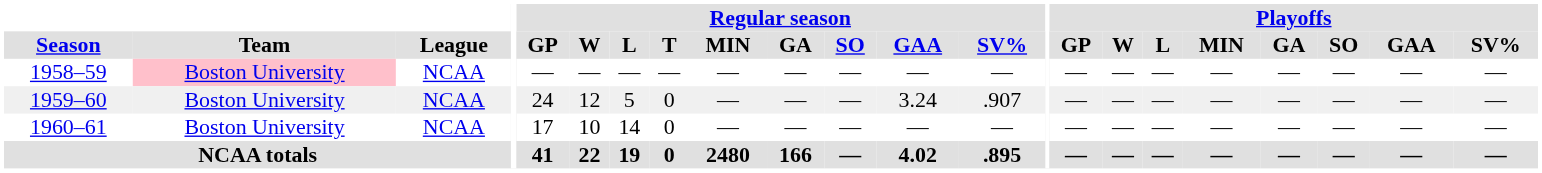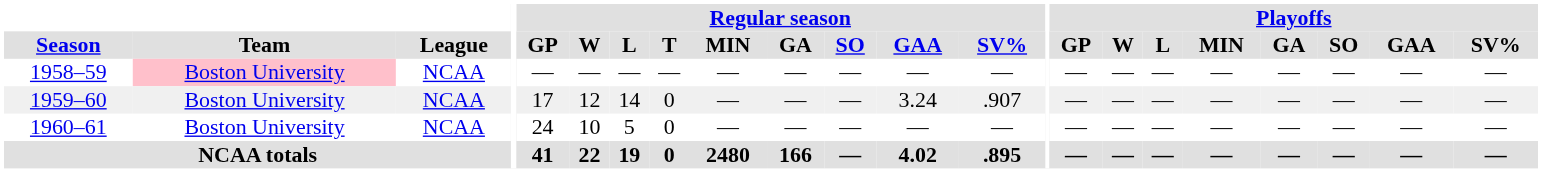 <table border="0" cellpadding="1" cellspacing="0" style="text-align:center; width:70em">
 <tr bgcolor="#e0e0e0">
 <th colspan="3" bgcolor="#ffffff"></th>
 <th rowspan="99" bgcolor="#ffffff"></th>
 <th colspan="9"><a href='#'>Regular season</a></th>
 <th rowspan="99" bgcolor="#ffffff"></th>
 <th colspan="8"><a href='#'>Playoffs</a></th>
 </tr>
 <tr bgcolor="#e0e0e0">
 <th><a href='#'>Season</a></th>
 <th>Team</th>
 <th>League</th>
 <th>GP</th>
 <th>W</th>
 <th>L</th>
 <th>T</th>
 <th>MIN</th>
 <th>GA</th>
 <th><a href='#'>SO</a></th>
 <th><a href='#'>GAA</a></th>
 <th><a href='#'>SV%</a></th>
 <th>GP</th>
 <th>W</th>
 <th>L</th>
 <th>MIN</th>
 <th>GA</th>
 <th>SO</th>
 <th>GAA</th>
 <th>SV%</th>
 </tr>
 <tr>
 <td><a href='#'>1958–59</a></td>
 <td style="background: pink;"><a href='#'>Boston University</a></td>
 <td><a href='#'>NCAA</a></td>
 <td>—</td>
 <td>—</td>
 <td>—</td>
 <td>—</td>
 <td>—</td>
 <td>—</td>
 <td>—</td>
 <td>—</td>
 <td>—</td>
 <td>—</td>
 <td>—</td>
 <td>—</td>
 <td>—</td>
 <td>—</td>
 <td>—</td>
 <td>—</td>
 <td>—</td>
 </tr>
 <tr bgcolor="f0f0f0">
 <td><a href='#'>1959–60</a></td>
 <td><a href='#'>Boston University</a></td>
 <td><a href='#'>NCAA</a></td>
-<td>24</td>
+<td>17</td>
 <td>12</td>
-<td>5</td>
+<td>14</td>
 <td>0</td>
 <td>—</td>
 <td>—</td>
 <td>—</td>
 <td>3.24</td>
 <td>.907</td>
 <td>—</td>
 <td>—</td>
 <td>—</td>
 <td>—</td>
 <td>—</td>
 <td>—</td>
 <td>—</td>
 <td>—</td>
 </tr>
 <tr>
 <td><a href='#'>1960–61</a></td>
 <td><a href='#'>Boston University</a></td>
 <td><a href='#'>NCAA</a></td>
-<td>17</td>
+<td>24</td>
 <td>10</td>
-<td>14</td>
+<td>5</td>
 <td>0</td>
 <td>—</td>
 <td>—</td>
 <td>—</td>
 <td>—</td>
 <td>—</td>
 <td>—</td>
 <td>—</td>
 <td>—</td>
 <td>—</td>
 <td>—</td>
 <td>—</td>
 <td>—</td>
 <td>—</td>
 </tr>
 <tr bgcolor="#e0e0e0">
 <th colspan="3">NCAA totals</th>
 <th>41</th>
 <th>22</th>
 <th>19</th>
 <th>0</th>
 <th>2480</th>
 <th>166</th>
 <th>—</th>
 <th>4.02</th>
 <th>.895</th>
 <th>—</th>
 <th>—</th>
 <th>—</th>
 <th>—</th>
 <th>—</th>
 <th>—</th>
 <th>—</th>
 <th>—</th>
 </tr>
 </table>
